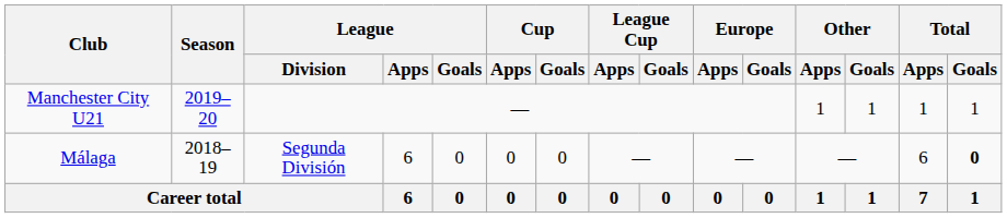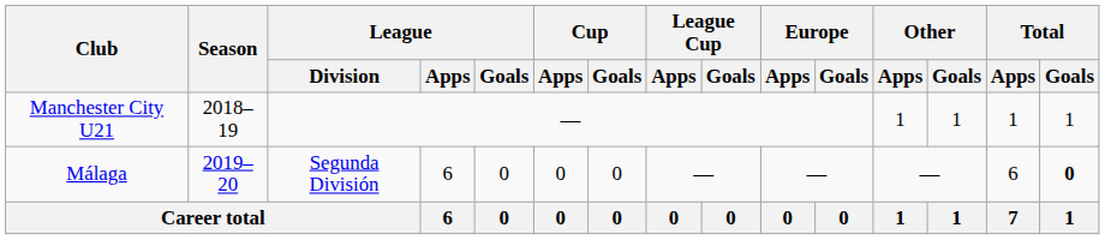 <table class="wikitable" style="text-align: center;">
 <tr>
 <th rowspan="2">Club</th>
 <th rowspan="2">Season</th>
 <th colspan="3">League</th>
 <th colspan="2">Cup</th>
 <th colspan="2">League Cup</th>
 <th colspan="2">Europe</th>
 <th colspan="2">Other</th>
 <th colspan="2">Total</th>
 </tr>
 <tr>
 <th>Division</th>
 <th>Apps</th>
 <th>Goals</th>
 <th>Apps</th>
 <th>Goals</th>
 <th>Apps</th>
 <th>Goals</th>
 <th>Apps</th>
 <th>Goals</th>
 <th>Apps</th>
 <th>Goals</th>
 <th>Apps</th>
 <th>Goals</th>
 </tr>
 <tr>
 <td><a href='#'>Manchester City U21</a></td>
-<td><a href='#'>2019–20</a></td>
+<td>2018–19</td>
 <td colspan="9">—</td>
 <td>1</td>
 <td>1</td>
 <td>1</td>
 <td>1</td>
 </tr>
 <tr>
 <td><a href='#'>Málaga</a></td>
-<td>2018–19</td>
+<td><a href='#'>2019–20</a></td>
 <td><a href='#'>Segunda División</a></td>
 <td>6</td>
 <td>0</td>
 <td>0</td>
 <td>0</td>
 <td colspan="2">—</td>
 <td colspan="2">—</td>
 <td colspan="2">—</td>
 <td>6</td>
 <td><strong>0</strong></td>
 </tr>
 <tr>
 <th colspan="3">Career total</th>
 <th>6</th>
 <th>0</th>
 <th>0</th>
 <th>0</th>
 <th>0</th>
 <th>0</th>
 <th>0</th>
 <th>0</th>
 <th>1</th>
 <th>1</th>
 <th>7</th>
 <th>1</th>
 </tr>
 </table>
